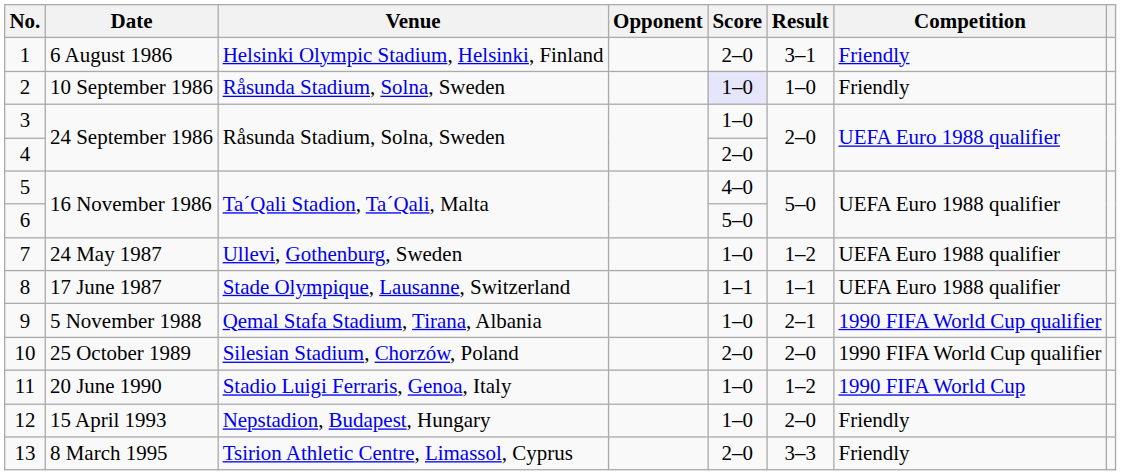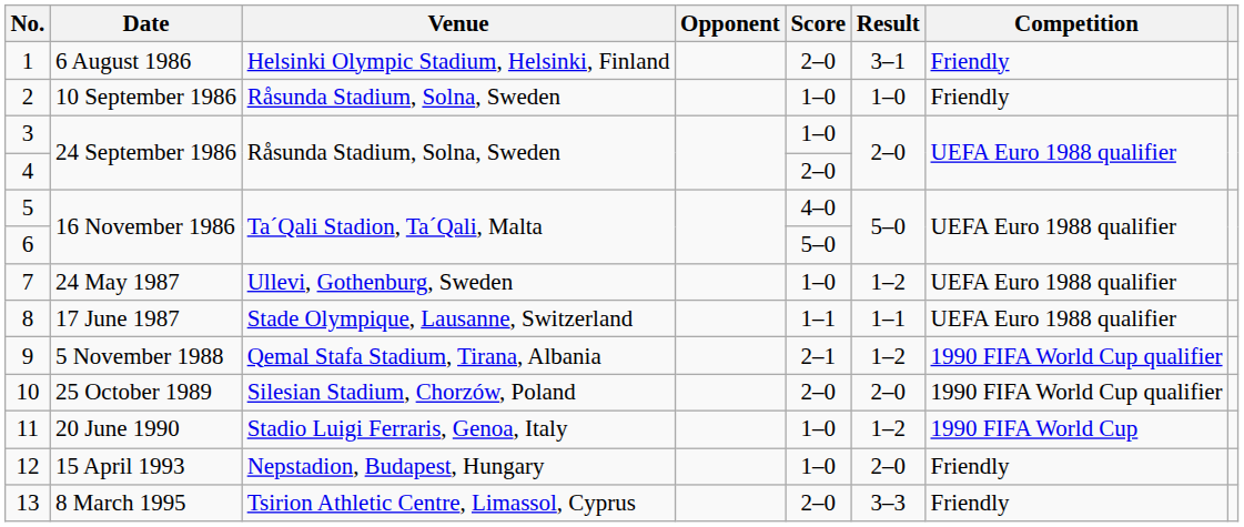 <table class="wikitable sortable">
 <tr>
 <th scope="col">No.</th>
 <th scope="col">Date</th>
 <th scope="col">Venue</th>
 <th scope="col">Opponent</th>
 <th scope="col">Score</th>
 <th scope="col">Result</th>
 <th scope="col">Competition</th>
 <th scope="col" class="unsortable"></th>
 </tr>
 <tr>
 <td align="center">1</td>
 <td>6 August 1986</td>
 <td><a href='#'>Helsinki Olympic Stadium</a>, <a href='#'>Helsinki</a>, Finland</td>
 <td></td>
 <td align="center">2–0</td>
 <td align="center">3–1</td>
 <td><a href='#'>Friendly</a></td>
 <td></td>
 </tr>
 <tr>
 <td align="center">2</td>
 <td>10 September 1986</td>
 <td><a href='#'>Råsunda Stadium</a>, <a href='#'>Solna</a>, Sweden</td>
 <td></td>
-<td align="center" style="background: lavender;">1–0</td>
+<td align="center">1–0</td>
 <td align="center">1–0</td>
 <td>Friendly</td>
 <td></td>
 </tr>
 <tr>
 <td align="center">3</td>
 <td rowspan="2">24 September 1986</td>
 <td rowspan="2">Råsunda Stadium, Solna, Sweden</td>
 <td rowspan="2"></td>
 <td align="center">1–0</td>
 <td rowspan="2" style="text-align:center">2–0</td>
 <td rowspan="2"><a href='#'>UEFA Euro 1988 qualifier</a></td>
 <td rowspan="2"></td>
 </tr>
 <tr>
 <td align="center">4</td>
 <td align="center">2–0</td>
 </tr>
 <tr>
 <td align="center">5</td>
 <td rowspan="2">16 November 1986</td>
 <td rowspan="2"><a href='#'>Ta´Qali Stadion</a>, <a href='#'>Ta´Qali</a>, Malta</td>
 <td rowspan="2"></td>
 <td align="center">4–0</td>
 <td rowspan="2" align="center">5–0</td>
 <td rowspan="2">UEFA Euro 1988 qualifier</td>
 <td rowspan="2"></td>
 </tr>
 <tr>
 <td align="center">6</td>
 <td align="center">5–0</td>
 </tr>
 <tr>
 <td align="center">7</td>
 <td>24 May 1987</td>
 <td><a href='#'>Ullevi</a>, <a href='#'>Gothenburg</a>, Sweden</td>
 <td></td>
 <td align="center">1–0</td>
 <td align="center">1–2</td>
 <td>UEFA Euro 1988 qualifier</td>
 <td></td>
 </tr>
 <tr>
 <td align="center">8</td>
 <td>17 June 1987</td>
 <td><a href='#'>Stade Olympique</a>, <a href='#'>Lausanne</a>, Switzerland</td>
 <td></td>
 <td align="center">1–1</td>
 <td align="center">1–1</td>
 <td>UEFA Euro 1988 qualifier</td>
 <td></td>
 </tr>
 <tr>
 <td align="center">9</td>
 <td>5 November 1988</td>
 <td><a href='#'>Qemal Stafa Stadium</a>, <a href='#'>Tirana</a>, Albania</td>
 <td></td>
-<td align="center">1–0</td>
 <td align="center">2–1</td>
+<td align="center">1–2</td>
 <td><a href='#'>1990 FIFA World Cup qualifier</a></td>
 <td></td>
 </tr>
 <tr>
 <td align="center">10</td>
 <td>25 October 1989</td>
 <td><a href='#'>Silesian Stadium</a>, <a href='#'>Chorzów</a>, Poland</td>
 <td></td>
 <td align="center">2–0</td>
 <td align="center">2–0</td>
 <td>1990 FIFA World Cup qualifier</td>
 <td></td>
 </tr>
 <tr>
 <td align="center">11</td>
 <td>20 June 1990</td>
 <td><a href='#'>Stadio Luigi Ferraris</a>, <a href='#'>Genoa</a>, Italy</td>
 <td></td>
 <td align="center">1–0</td>
 <td align="center">1–2</td>
 <td><a href='#'>1990 FIFA World Cup</a></td>
 <td></td>
 </tr>
 <tr>
 <td align="center">12</td>
 <td>15 April 1993</td>
 <td><a href='#'>Nepstadion</a>, <a href='#'>Budapest</a>, Hungary</td>
 <td></td>
 <td align="center">1–0</td>
 <td align="center">2–0</td>
 <td>Friendly</td>
 <td></td>
 </tr>
 <tr>
 <td align="center">13</td>
 <td>8 March 1995</td>
 <td><a href='#'>Tsirion Athletic Centre</a>, <a href='#'>Limassol</a>, Cyprus</td>
 <td></td>
 <td align="center">2–0</td>
 <td align="center">3–3</td>
 <td>Friendly</td>
 <td></td>
 </tr>
 </table>
